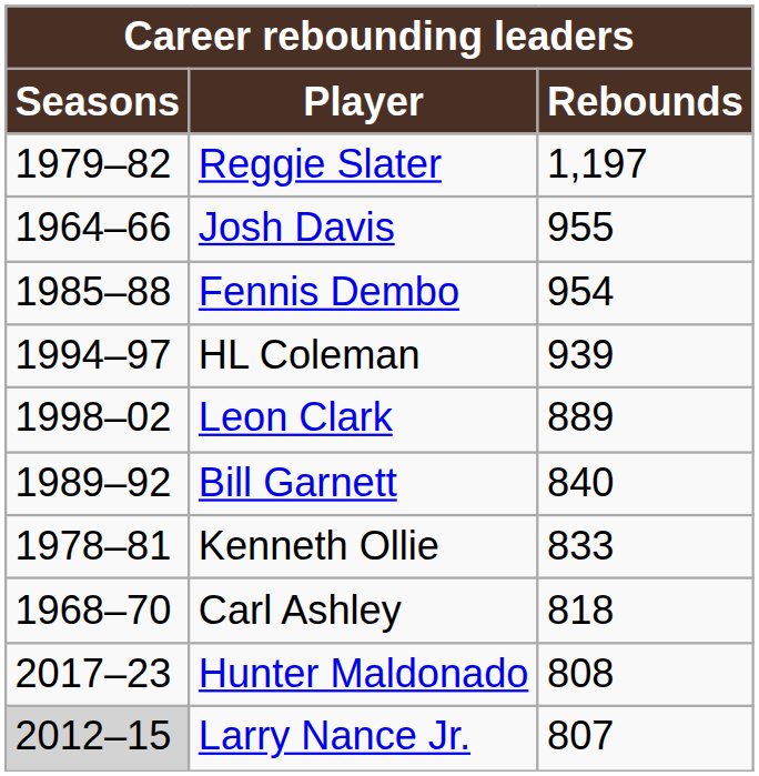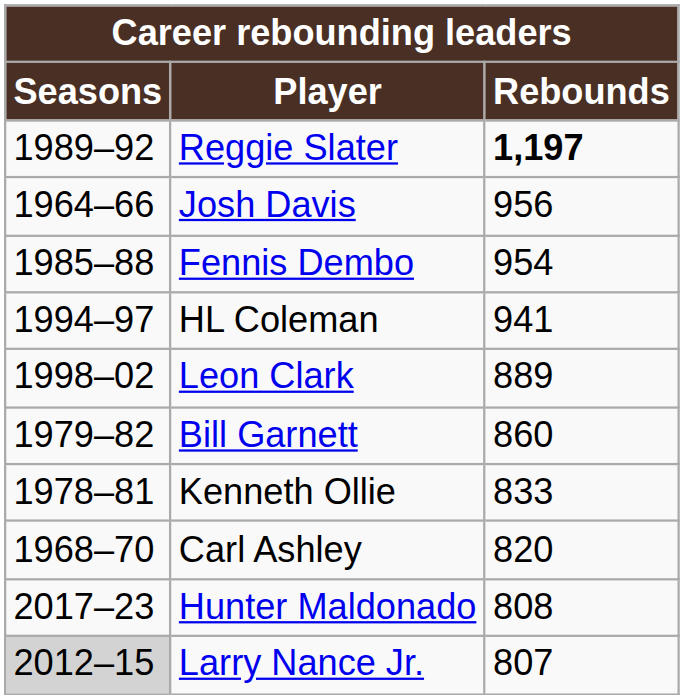 <table class="wikitable" style="float:left; margin-right:1em">
 <tr>
 <th style="background:#492f24; color:white;" colspan=6>Career rebounding leaders</th>
 </tr>
 <tr>
 <th style="background:#492f24; color:white">Seasons</th>
 <th style="background:#492f24; color:white">Player</th>
 <th style="background:#492f24; color:white">Rebounds</th>
 </tr>
 <tr>
-<td>1979–82</td>
+<td>1989–92</td>
 <td><a href='#'>Reggie Slater</a></td>
-<td>1,197</td>
+<td><strong>1,197</strong></td>
 </tr>
 <tr>
 <td>1964–66</td>
 <td><a href='#'>Josh Davis</a></td>
-<td>955</td>
+<td>956</td>
 </tr>
 <tr>
 <td>1985–88</td>
 <td><a href='#'>Fennis Dembo</a></td>
 <td>954</td>
 </tr>
 <tr>
 <td>1994–97</td>
 <td>HL Coleman</td>
-<td>939</td>
+<td>941</td>
 </tr>
 <tr>
 <td>1998–02</td>
 <td><a href='#'>Leon Clark</a></td>
 <td>889</td>
 </tr>
 <tr>
-<td>1989–92</td>
+<td>1979–82</td>
 <td><a href='#'>Bill Garnett</a></td>
-<td>840</td>
+<td>860</td>
 </tr>
 <tr>
 <td>1978–81</td>
 <td>Kenneth Ollie</td>
 <td>833</td>
 </tr>
 <tr>
 <td>1968–70</td>
 <td>Carl Ashley</td>
-<td>818</td>
+<td>820</td>
 </tr>
 <tr>
 <td>2017–23</td>
 <td><a href='#'>Hunter Maldonado</a></td>
 <td>808</td>
 </tr>
 <tr>
 <td style="background: lightgrey;">2012–15</td>
 <td><a href='#'>Larry Nance Jr.</a></td>
 <td>807</td>
 </tr>
 </table>
